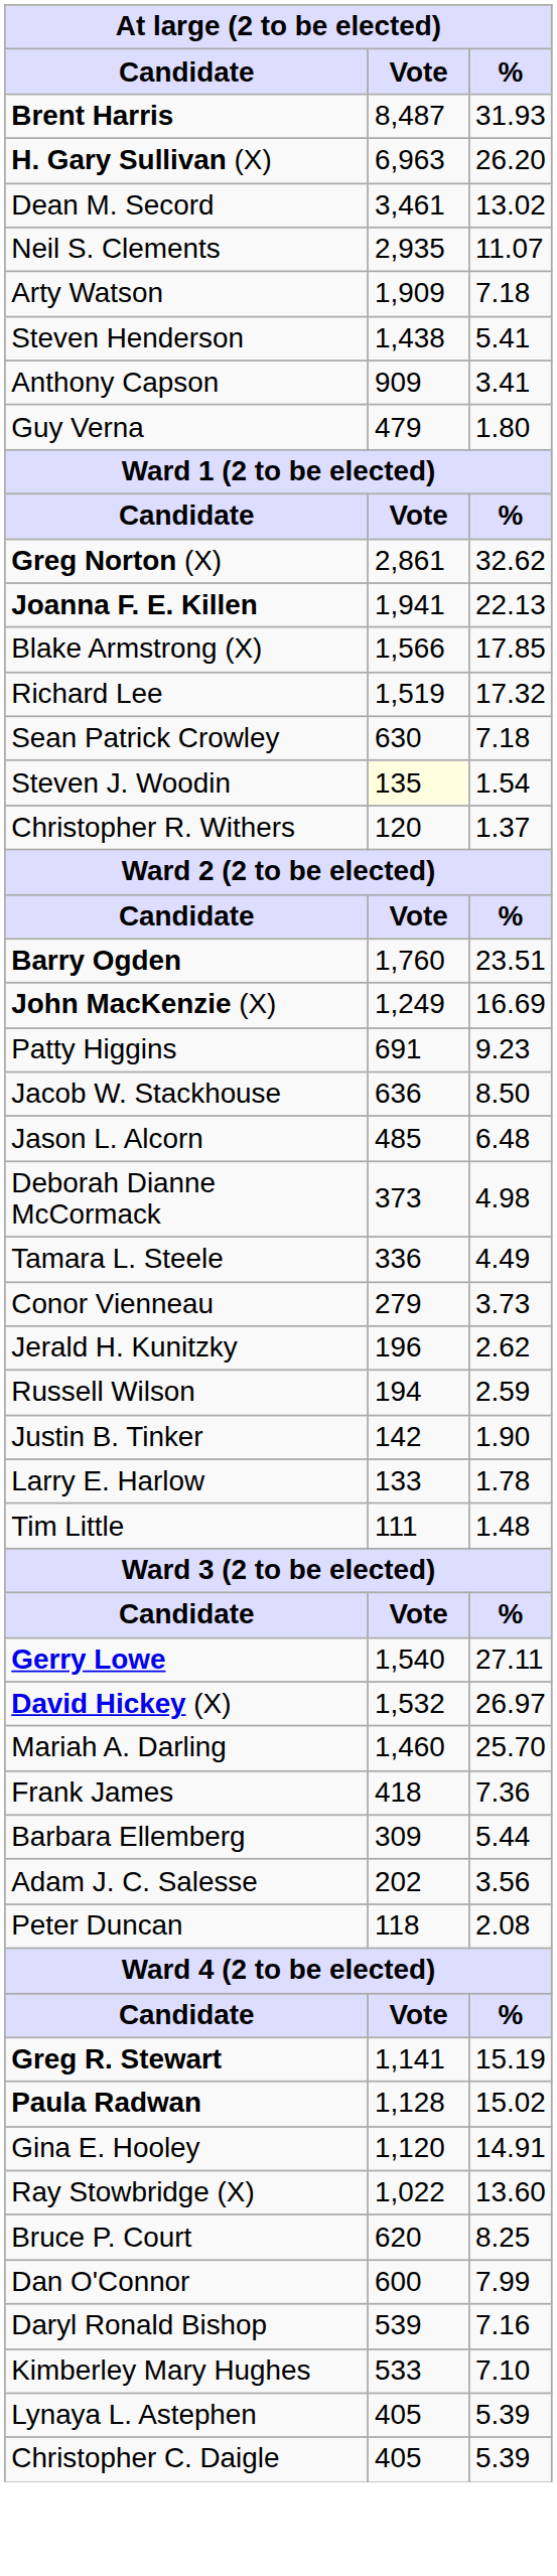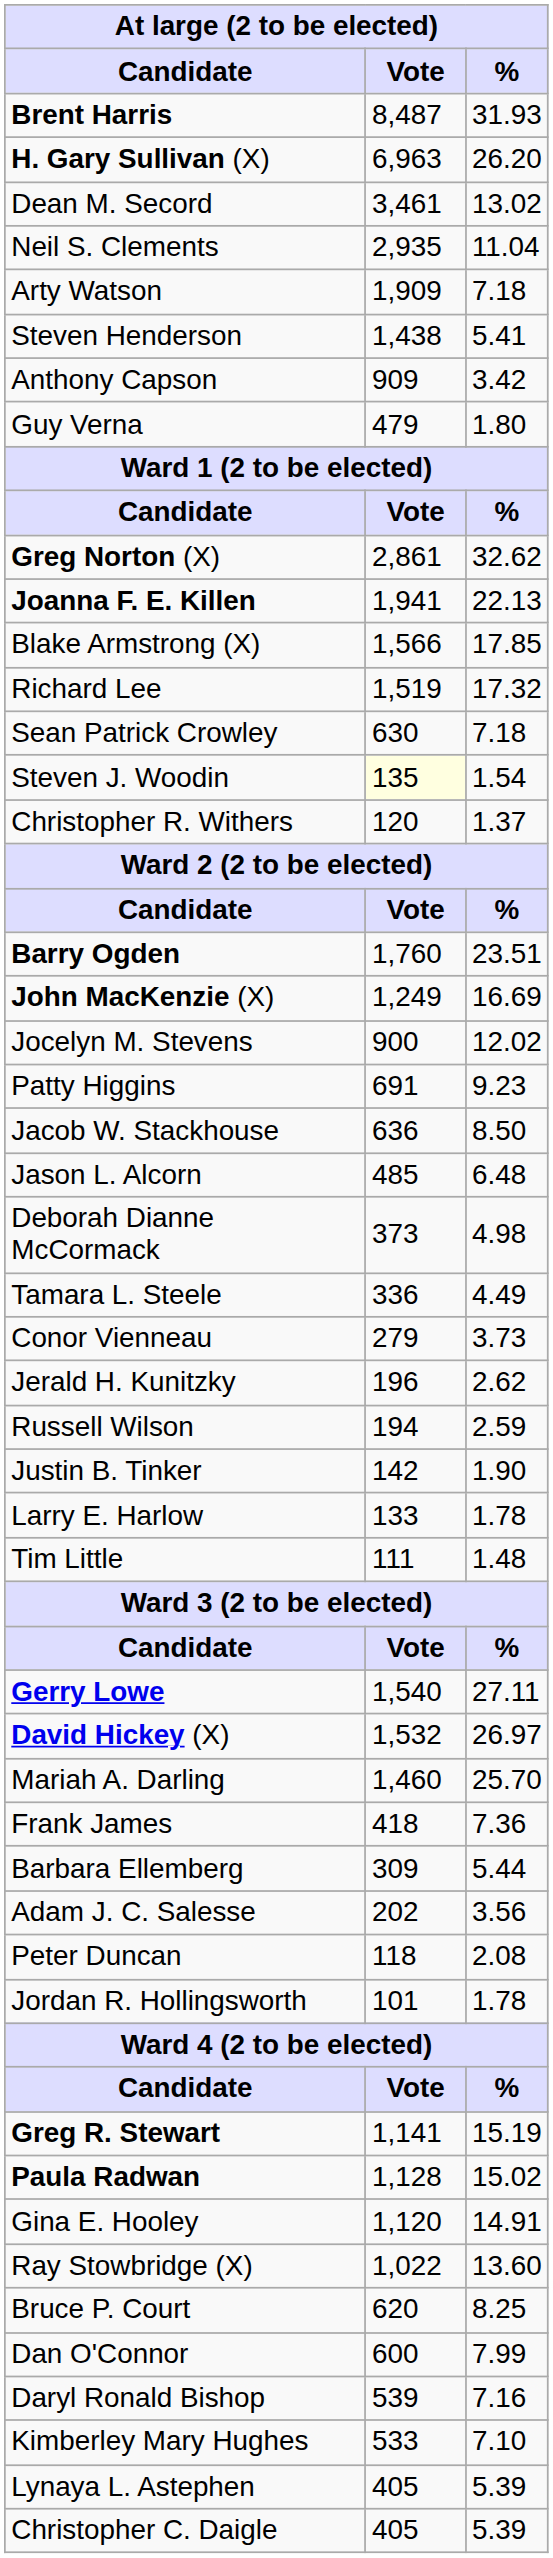 <table class="wikitable">
 <tr>
 <th style="background:#ddf;" colspan="3">At large (2 to be elected)</th>
 </tr>
 <tr>
 <th style="background:#ddf; width:200px;">Candidate</th>
 <th style="background:#ddf; width:50px;">Vote</th>
 <th style="background:#ddf; width:30px;">%</th>
 </tr>
 <tr>
 <td><strong>Brent Harris</strong></td>
 <td>8,487</td>
 <td>31.93</td>
 </tr>
 <tr>
 <td><strong>H. Gary Sullivan</strong> (X)</td>
 <td>6,963</td>
 <td>26.20</td>
 </tr>
 <tr>
 <td>Dean M. Secord</td>
 <td>3,461</td>
 <td>13.02</td>
 </tr>
 <tr>
 <td>Neil S. Clements</td>
 <td>2,935</td>
-<td>11.07</td>
+<td>11.04</td>
 </tr>
 <tr>
 <td>Arty Watson</td>
 <td>1,909</td>
 <td>7.18</td>
 </tr>
 <tr>
 <td>Steven Henderson</td>
 <td>1,438</td>
 <td>5.41</td>
 </tr>
 <tr>
 <td>Anthony Capson</td>
 <td>909</td>
-<td>3.41</td>
+<td>3.42</td>
 </tr>
 <tr>
 <td>Guy Verna</td>
 <td>479</td>
 <td>1.80</td>
 </tr>
 <tr>
 <th style="background:#ddf;" colspan="3">Ward 1 (2 to be elected)</th>
 </tr>
 <tr>
 <th style="background:#ddf; width:200px;">Candidate</th>
 <th style="background:#ddf; width:50px;">Vote</th>
 <th style="background:#ddf; width:30px;">%</th>
 </tr>
 <tr>
 <td><strong>Greg Norton</strong> (X)</td>
 <td>2,861</td>
 <td>32.62</td>
 </tr>
 <tr>
 <td><strong>Joanna F. E. Killen</strong></td>
 <td>1,941</td>
 <td>22.13</td>
 </tr>
 <tr>
 <td>Blake Armstrong (X)</td>
 <td>1,566</td>
 <td>17.85</td>
 </tr>
 <tr>
 <td>Richard Lee</td>
 <td>1,519</td>
 <td>17.32</td>
 </tr>
 <tr>
 <td>Sean Patrick Crowley</td>
 <td>630</td>
 <td>7.18</td>
 </tr>
 <tr>
 <td>Steven J. Woodin</td>
 <td style="background: lightyellow;">135</td>
 <td>1.54</td>
 </tr>
 <tr>
 <td>Christopher R. Withers</td>
 <td>120</td>
 <td>1.37</td>
 </tr>
 <tr>
 <th style="background:#ddf;" colspan="3">Ward 2 (2 to be elected)</th>
 </tr>
 <tr>
 <th style="background:#ddf; width:200px;">Candidate</th>
 <th style="background:#ddf; width:50px;">Vote</th>
 <th style="background:#ddf; width:30px;">%</th>
 </tr>
 <tr>
 <td><strong>Barry Ogden</strong></td>
 <td>1,760</td>
 <td>23.51</td>
 </tr>
 <tr>
 <td><strong>John MacKenzie</strong> (X)</td>
 <td>1,249</td>
 <td>16.69</td>
+</tr>
+<tr>
+<td>Jocelyn M. Stevens</td>
+<td>900</td>
+<td>12.02</td>
 </tr>
 <tr>
 <td>Patty Higgins</td>
 <td>691</td>
 <td>9.23</td>
 </tr>
 <tr>
 <td>Jacob W. Stackhouse</td>
 <td>636</td>
 <td>8.50</td>
 </tr>
 <tr>
 <td>Jason L. Alcorn</td>
 <td>485</td>
 <td>6.48</td>
 </tr>
 <tr>
 <td>Deborah Dianne McCormack</td>
 <td>373</td>
 <td>4.98</td>
 </tr>
 <tr>
 <td>Tamara L. Steele</td>
 <td>336</td>
 <td>4.49</td>
 </tr>
 <tr>
 <td>Conor Vienneau</td>
 <td>279</td>
 <td>3.73</td>
 </tr>
 <tr>
 <td>Jerald H. Kunitzky</td>
 <td>196</td>
 <td>2.62</td>
 </tr>
 <tr>
 <td>Russell Wilson</td>
 <td>194</td>
 <td>2.59</td>
 </tr>
 <tr>
 <td>Justin B. Tinker</td>
 <td>142</td>
 <td>1.90</td>
 </tr>
 <tr>
 <td>Larry E. Harlow</td>
 <td>133</td>
 <td>1.78</td>
 </tr>
 <tr>
 <td>Tim Little</td>
 <td>111</td>
 <td>1.48</td>
 </tr>
 <tr>
 <th style="background:#ddf;" colspan="3">Ward 3 (2 to be elected)</th>
 </tr>
 <tr>
 <th style="background:#ddf; width:200px;">Candidate</th>
 <th style="background:#ddf; width:50px;">Vote</th>
 <th style="background:#ddf; width:30px;">%</th>
 </tr>
 <tr>
 <td><strong><a href='#'>Gerry Lowe</a></strong></td>
 <td>1,540</td>
 <td>27.11</td>
 </tr>
 <tr>
 <td><strong><a href='#'>David Hickey</a></strong> (X)</td>
 <td>1,532</td>
 <td>26.97</td>
 </tr>
 <tr>
 <td>Mariah A. Darling</td>
 <td>1,460</td>
 <td>25.70</td>
 </tr>
 <tr>
 <td>Frank James</td>
 <td>418</td>
 <td>7.36</td>
 </tr>
 <tr>
 <td>Barbara Ellemberg</td>
 <td>309</td>
 <td>5.44</td>
 </tr>
 <tr>
 <td>Adam J. C. Salesse</td>
 <td>202</td>
 <td>3.56</td>
 </tr>
 <tr>
 <td>Peter Duncan</td>
 <td>118</td>
 <td>2.08</td>
 </tr>
 <tr>
+<td>Jordan R. Hollingsworth</td>
+<td>101</td>
+<td>1.78</td>
+</tr>
+<tr>
 <th style="background:#ddf;" colspan="3">Ward 4 (2 to be elected)</th>
 </tr>
 <tr>
 <th style="background:#ddf; width:200px;">Candidate</th>
 <th style="background:#ddf; width:50px;">Vote</th>
 <th style="background:#ddf; width:30px;">%</th>
 </tr>
 <tr>
 <td><strong>Greg R. Stewart</strong></td>
 <td>1,141</td>
 <td>15.19</td>
 </tr>
 <tr>
 <td><strong>Paula Radwan</strong></td>
 <td>1,128</td>
 <td>15.02</td>
 </tr>
 <tr>
 <td>Gina E. Hooley</td>
 <td>1,120</td>
 <td>14.91</td>
 </tr>
 <tr>
 <td>Ray Stowbridge (X)</td>
 <td>1,022</td>
 <td>13.60</td>
 </tr>
 <tr>
 <td>Bruce P. Court</td>
 <td>620</td>
 <td>8.25</td>
 </tr>
 <tr>
 <td>Dan O'Connor</td>
 <td>600</td>
 <td>7.99</td>
 </tr>
 <tr>
 <td>Daryl Ronald Bishop</td>
 <td>539</td>
 <td>7.16</td>
 </tr>
 <tr>
 <td>Kimberley Mary Hughes</td>
 <td>533</td>
 <td>7.10</td>
 </tr>
 <tr>
 <td>Lynaya L. Astephen</td>
 <td>405</td>
 <td>5.39</td>
 </tr>
 <tr>
 <td>Christopher C. Daigle</td>
 <td>405</td>
 <td>5.39</td>
 </tr>
 </table>
